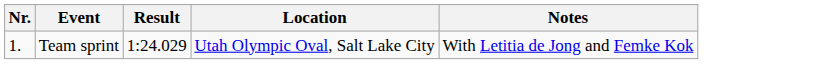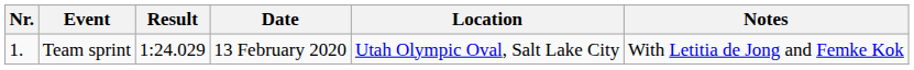 <table class="wikitable vatop">
 <tr>
 <th>Nr.</th>
 <th>Event</th>
 <th>Result</th>
+<th>Date</th>
 <th>Location</th>
 <th>Notes</th>
 </tr>
 <tr>
 <td>1.</td>
 <td>Team sprint</td>
 <td align=right>1:24.029</td>
+<td>13 February 2020</td>
 <td><a href='#'>Utah Olympic Oval</a>, Salt Lake City</td>
 <td>With <a href='#'>Letitia de Jong</a> and <a href='#'>Femke Kok</a></td>
 </tr>
 </table>
